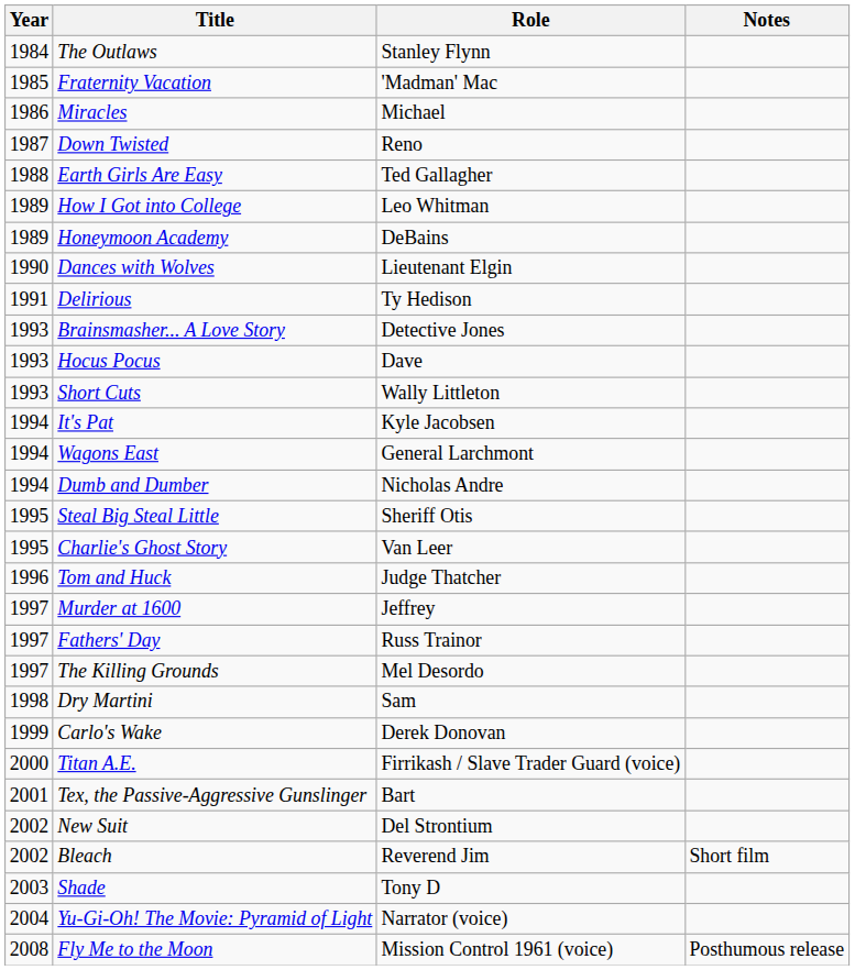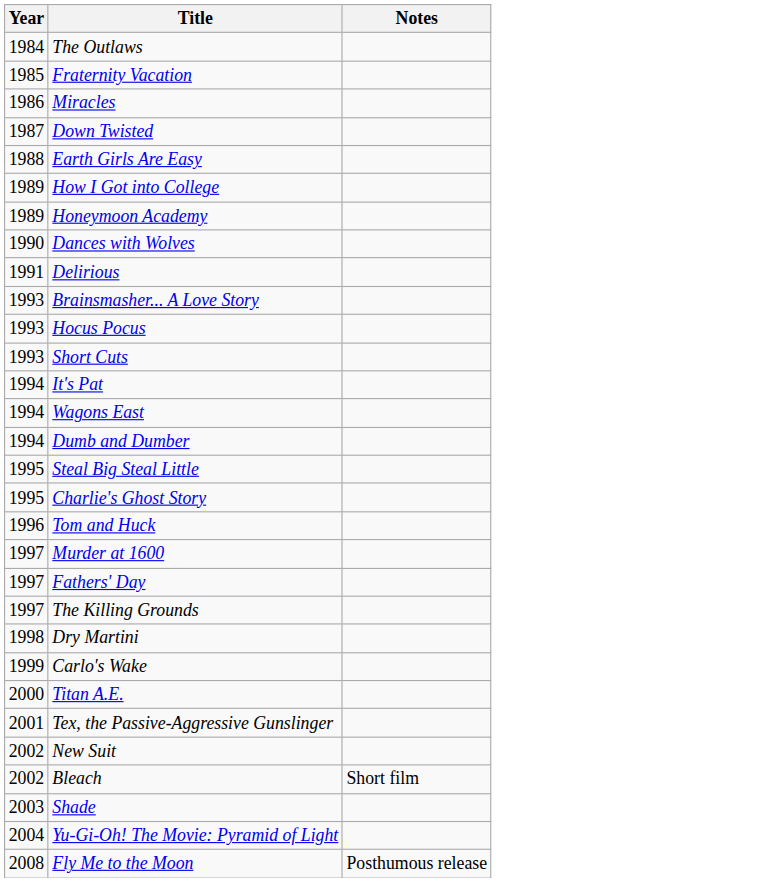 <table class="wikitable">
 <tr>
 <th>Year</th>
 <th>Title</th>
-<th>Role</th>
 <th>Notes</th>
 </tr>
 <tr>
 <td>1984</td>
 <td><em>The Outlaws</em></td>
-<td>Stanley Flynn</td>
 <td></td>
 </tr>
 <tr>
 <td>1985</td>
 <td><em><a href='#'>Fraternity Vacation</a></em></td>
-<td>'Madman' Mac</td>
 <td></td>
 </tr>
 <tr>
 <td>1986</td>
 <td><em><a href='#'>Miracles</a></em></td>
-<td>Michael</td>
 <td></td>
 </tr>
 <tr>
 <td>1987</td>
 <td><em><a href='#'>Down Twisted</a></em></td>
-<td>Reno</td>
 <td></td>
 </tr>
 <tr>
 <td>1988</td>
 <td><em><a href='#'>Earth Girls Are Easy</a></em></td>
-<td>Ted Gallagher</td>
 <td></td>
 </tr>
 <tr>
 <td>1989</td>
 <td><em><a href='#'>How I Got into College</a></em></td>
-<td>Leo Whitman</td>
 <td></td>
 </tr>
 <tr>
 <td>1989</td>
 <td><em><a href='#'>Honeymoon Academy</a></em></td>
-<td>DeBains</td>
 <td></td>
 </tr>
 <tr>
 <td>1990</td>
 <td><em><a href='#'>Dances with Wolves</a></em></td>
-<td>Lieutenant Elgin</td>
 <td></td>
 </tr>
 <tr>
 <td>1991</td>
 <td><em><a href='#'>Delirious</a></em></td>
-<td>Ty Hedison</td>
 <td></td>
 </tr>
 <tr>
 <td>1993</td>
 <td><em><a href='#'>Brainsmasher... A Love Story</a></em></td>
-<td>Detective Jones</td>
 <td></td>
 </tr>
 <tr>
 <td>1993</td>
 <td><em><a href='#'>Hocus Pocus</a></em></td>
-<td>Dave</td>
 <td></td>
 </tr>
 <tr>
 <td>1993</td>
 <td><em><a href='#'>Short Cuts</a></em></td>
-<td>Wally Littleton</td>
 <td></td>
 </tr>
 <tr>
 <td>1994</td>
 <td><em><a href='#'>It's Pat</a></em></td>
-<td>Kyle Jacobsen</td>
 <td></td>
 </tr>
 <tr>
 <td>1994</td>
 <td><em><a href='#'>Wagons East</a></em></td>
-<td>General Larchmont</td>
 <td></td>
 </tr>
 <tr>
 <td>1994</td>
 <td><em><a href='#'>Dumb and Dumber</a></em></td>
-<td>Nicholas Andre</td>
 <td></td>
 </tr>
 <tr>
 <td>1995</td>
 <td><em><a href='#'>Steal Big Steal Little</a></em></td>
-<td>Sheriff Otis</td>
 <td></td>
 </tr>
 <tr>
 <td>1995</td>
 <td><em><a href='#'>Charlie's Ghost Story</a></em></td>
-<td>Van Leer</td>
 <td></td>
 </tr>
 <tr>
 <td>1996</td>
 <td><em><a href='#'>Tom and Huck</a></em></td>
-<td>Judge Thatcher</td>
 <td></td>
 </tr>
 <tr>
 <td>1997</td>
 <td><em><a href='#'>Murder at 1600</a></em></td>
-<td>Jeffrey</td>
 <td></td>
 </tr>
 <tr>
 <td>1997</td>
 <td><em><a href='#'>Fathers' Day</a></em></td>
-<td>Russ Trainor</td>
 <td></td>
 </tr>
 <tr>
 <td>1997</td>
 <td><em>The Killing Grounds</em></td>
-<td>Mel Desordo</td>
 <td></td>
 </tr>
 <tr>
 <td>1998</td>
 <td><em>Dry Martini</em></td>
-<td>Sam</td>
 <td></td>
 </tr>
 <tr>
 <td>1999</td>
 <td><em>Carlo's Wake</em></td>
-<td>Derek Donovan</td>
 <td></td>
 </tr>
 <tr>
 <td>2000</td>
 <td><em><a href='#'>Titan A.E.</a></em></td>
-<td>Firrikash / Slave Trader Guard (voice)</td>
 <td></td>
 </tr>
 <tr>
 <td>2001</td>
 <td><em>Tex, the Passive-Aggressive Gunslinger</em></td>
-<td>Bart</td>
 <td></td>
 </tr>
 <tr>
 <td>2002</td>
 <td><em>New Suit</em></td>
-<td>Del Strontium</td>
 <td></td>
 </tr>
 <tr>
 <td>2002</td>
 <td><em>Bleach</em></td>
-<td>Reverend Jim</td>
 <td>Short film</td>
 </tr>
 <tr>
 <td>2003</td>
 <td><em><a href='#'>Shade</a></em></td>
-<td>Tony D</td>
 <td></td>
 </tr>
 <tr>
 <td>2004</td>
 <td><em><a href='#'>Yu-Gi-Oh! The Movie: Pyramid of Light</a></em></td>
-<td>Narrator (voice)</td>
 <td></td>
 </tr>
 <tr>
 <td>2008</td>
 <td><em><a href='#'>Fly Me to the Moon</a></em></td>
-<td>Mission Control 1961 (voice)</td>
 <td>Posthumous release</td>
 </tr>
 </table>
